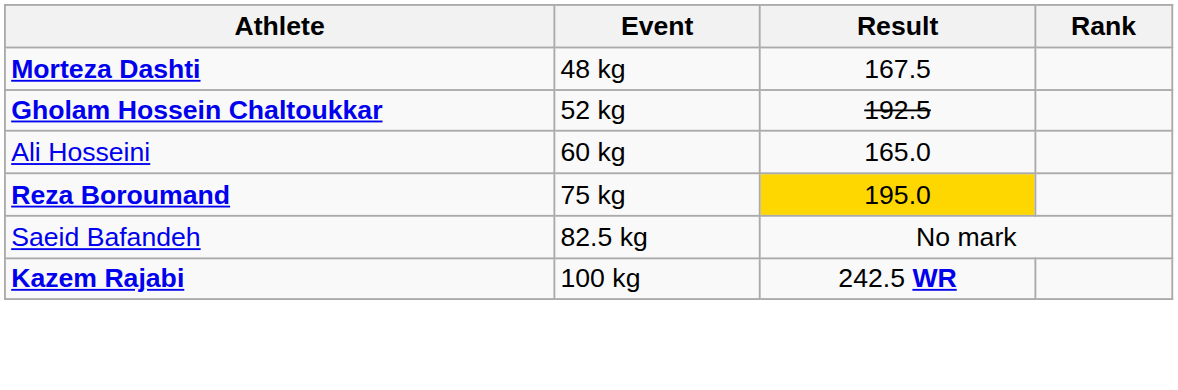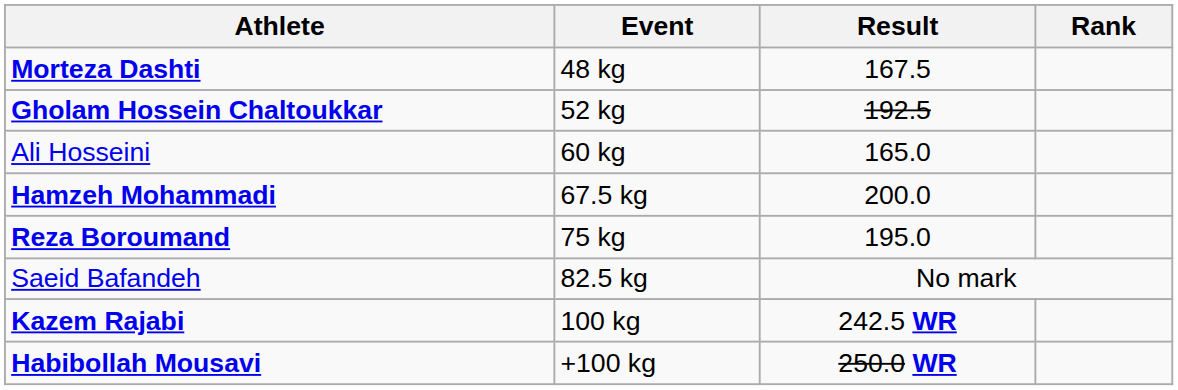 <table class="wikitable" width="50%" style="text-align:center; font-size:90%">
 <tr>
 <th width="40%">Athlete</th>
 <th width="15%">Event</th>
 <th width="20%">Result</th>
 <th width="10%">Rank</th>
 </tr>
 <tr>
 <td align="left"><strong><a href='#'>Morteza Dashti</a></strong></td>
 <td align="left">48 kg</td>
 <td>167.5</td>
 <td></td>
 </tr>
 <tr>
 <td align="left"><strong><a href='#'>Gholam Hossein Chaltoukkar</a></strong></td>
 <td align="left">52 kg</td>
 <td><s>192.5</s></td>
 <td></td>
 </tr>
 <tr>
 <td align="left"><a href='#'>Ali Hosseini</a></td>
 <td align="left">60 kg</td>
 <td>165.0</td>
 <td></td>
 </tr>
 <tr>
+<td align="left"><strong><a href='#'>Hamzeh Mohammadi</a></strong></td>
+<td align="left">67.5 kg</td>
+<td>200.0</td>
+<td></td>
+</tr>
+<tr>
 <td align="left"><strong><a href='#'>Reza Boroumand</a></strong></td>
 <td align="left">75 kg</td>
-<td style="background: gold;">195.0</td>
+<td>195.0</td>
 <td></td>
 </tr>
 <tr>
 <td align="left"><a href='#'>Saeid Bafandeh</a></td>
 <td align="left">82.5 kg</td>
 <td colspan=2 align=center>No mark</td>
 </tr>
 <tr>
 <td align="left"><strong><a href='#'>Kazem Rajabi</a></strong></td>
 <td align="left">100 kg</td>
 <td>242.5 <strong><a href='#'>WR</a></strong></td>
 <td></td>
 </tr>
+<tr>
+<td align="left"><strong><a href='#'>Habibollah Mousavi</a></strong></td>
+<td align="left">+100 kg</td>
+<td><s>250.0</s> <strong><a href='#'>WR</a></strong></td>
+<td></td>
+</tr>
 </table>
